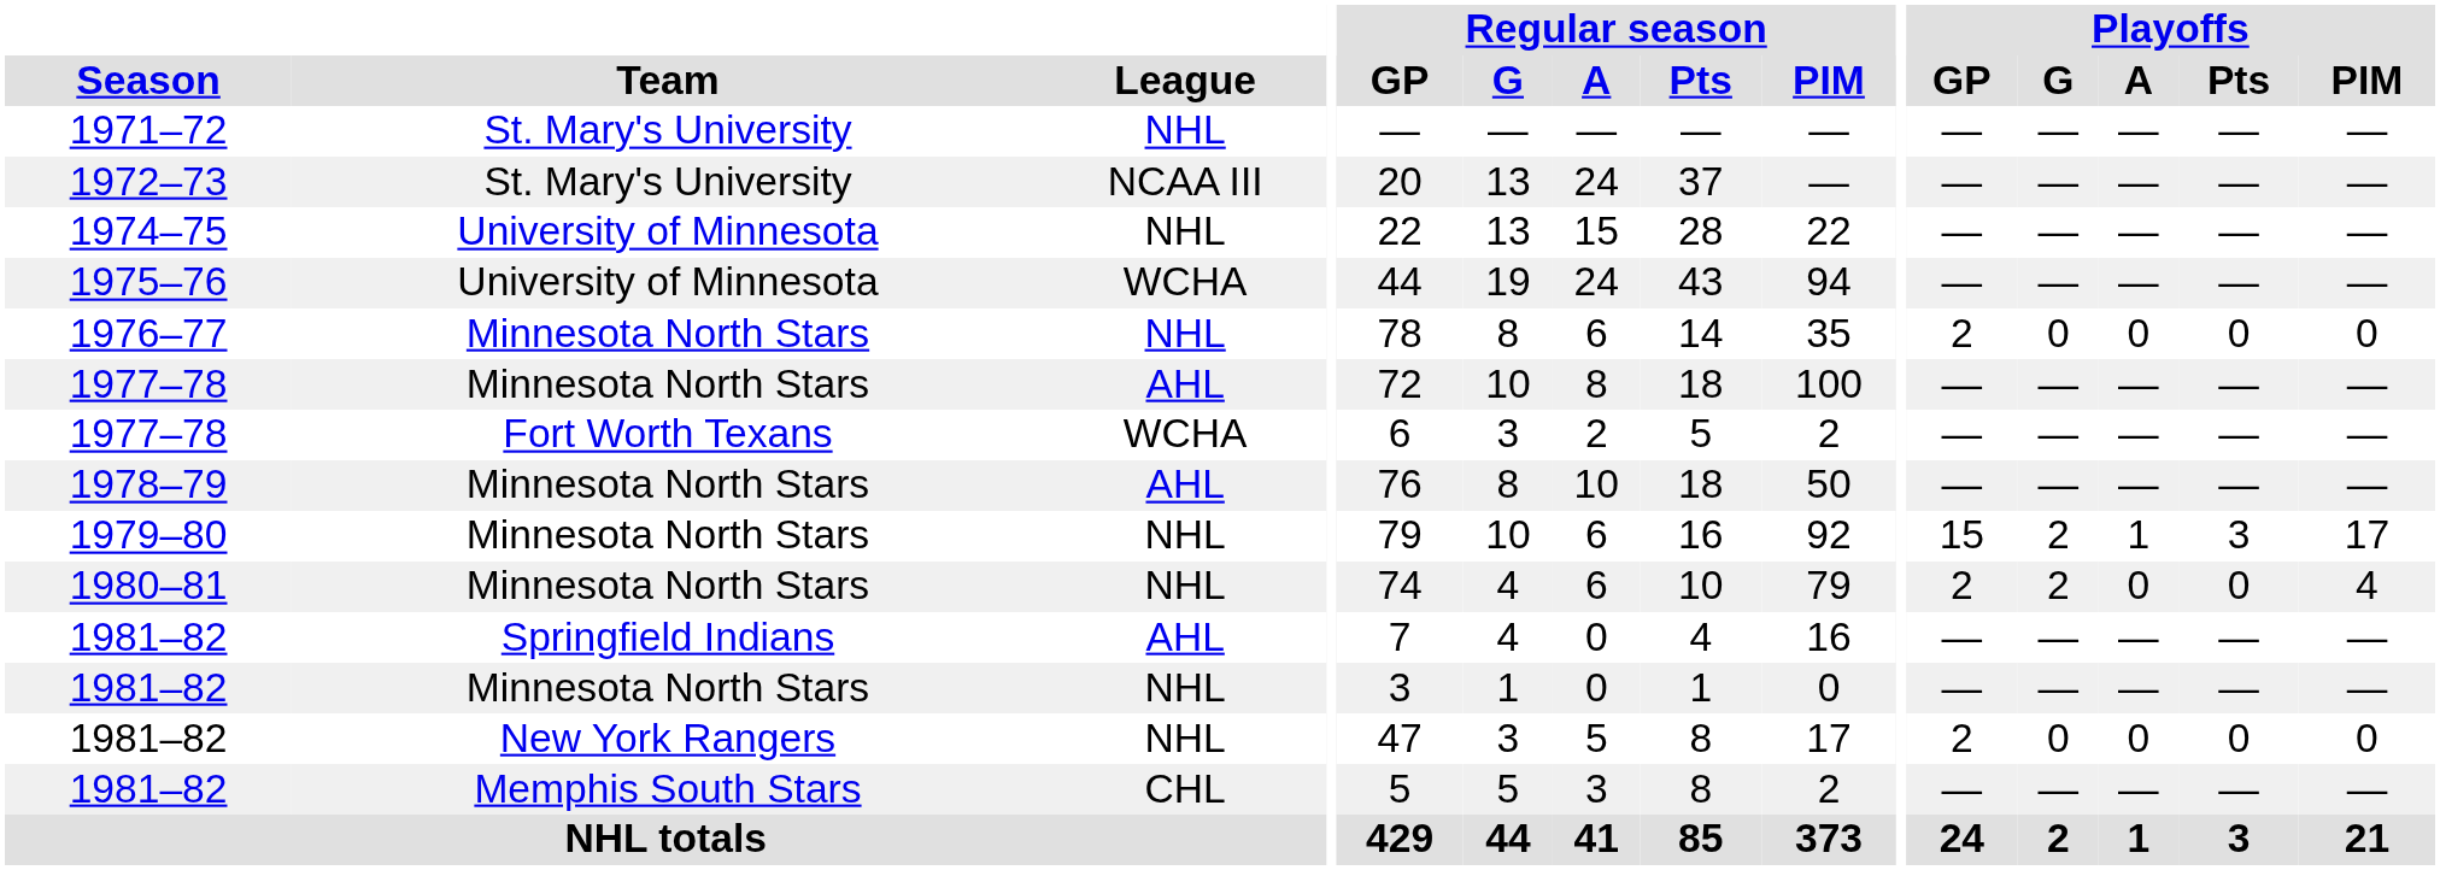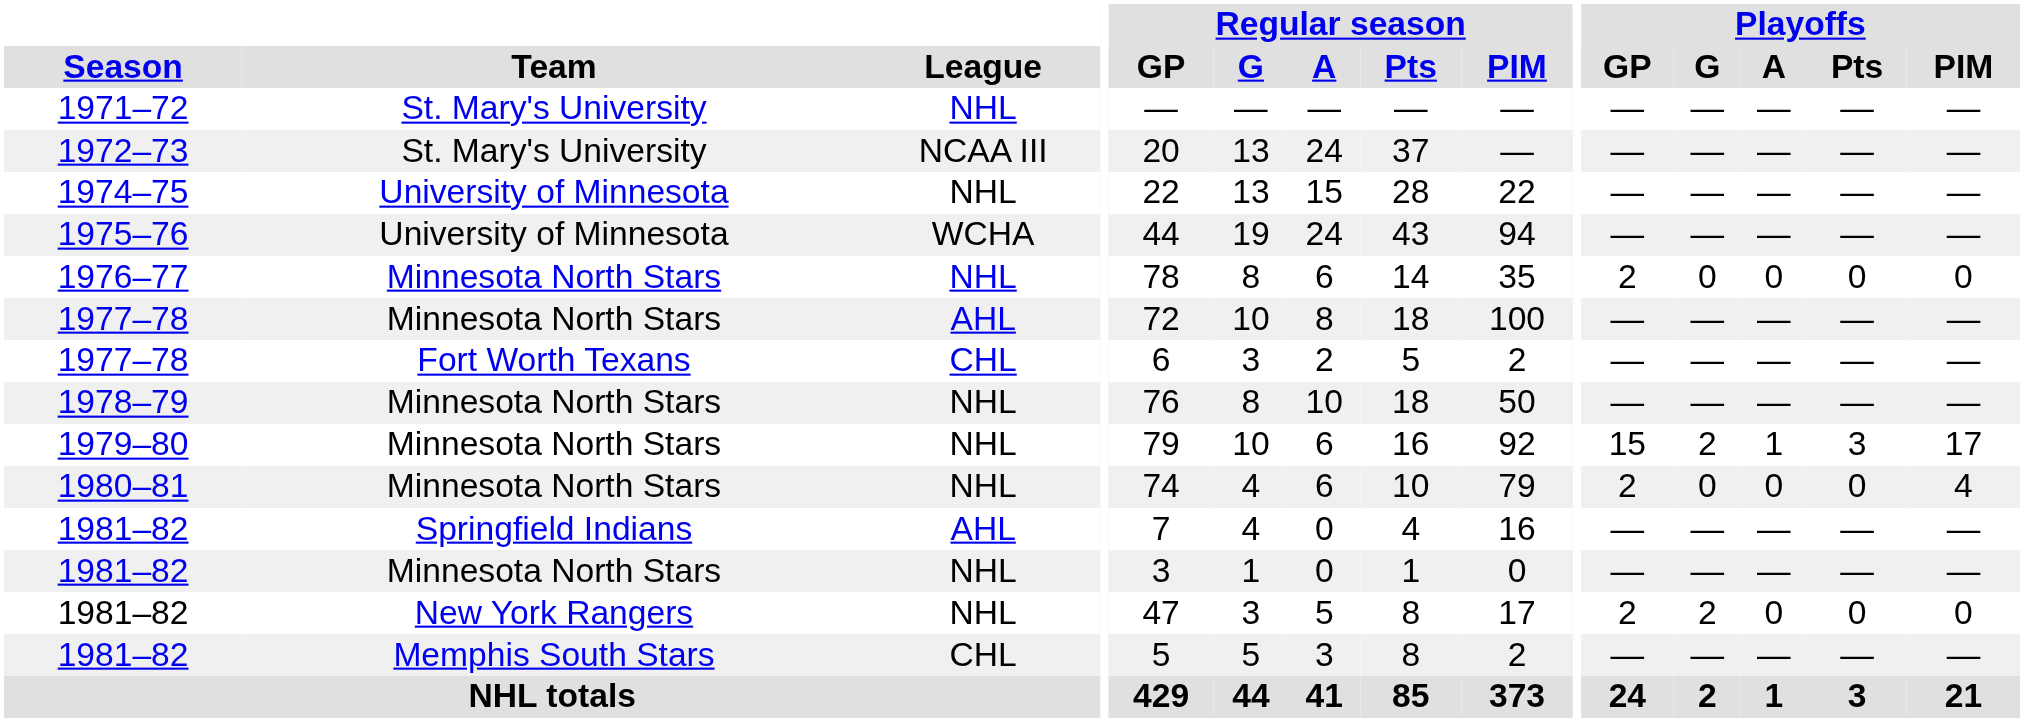 <table border="0" cellpadding="1" cellspacing="0" style="text-align:center; width:60em">
 <tr bgcolor="#e0e0e0">
 <th colspan="3" bgcolor="#ffffff"></th>
 <th rowspan="100" bgcolor="#ffffff"></th>
 <th colspan="5"><a href='#'>Regular season</a></th>
 <th rowspan="100" bgcolor="#ffffff"></th>
 <th colspan="5"><a href='#'>Playoffs</a></th>
 </tr>
 <tr bgcolor="#e0e0e0">
 <th><a href='#'>Season</a></th>
 <th>Team</th>
 <th>League</th>
 <th>GP</th>
 <th><a href='#'>G</a></th>
 <th><a href='#'>A</a></th>
 <th><a href='#'>Pts</a></th>
 <th><a href='#'>PIM</a></th>
 <th>GP</th>
 <th>G</th>
 <th>A</th>
 <th>Pts</th>
 <th>PIM</th>
 </tr>
 <tr>
 <td><a href='#'>1971–72</a></td>
 <td><a href='#'>St. Mary's University</a></td>
 <td><a href='#'>NHL</a></td>
 <td>—</td>
 <td>—</td>
 <td>—</td>
 <td>—</td>
 <td>—</td>
 <td>—</td>
 <td>—</td>
 <td>—</td>
 <td>—</td>
 <td>—</td>
 </tr>
 <tr bgcolor="#f0f0f0">
 <td><a href='#'>1972–73</a></td>
 <td>St. Mary's University</td>
 <td>NCAA III</td>
 <td>20</td>
 <td>13</td>
 <td>24</td>
 <td>37</td>
 <td>—</td>
 <td>—</td>
 <td>—</td>
 <td>—</td>
 <td>—</td>
 <td>—</td>
 </tr>
 <tr>
 <td><a href='#'>1974–75</a></td>
 <td><a href='#'>University of Minnesota</a></td>
 <td>NHL</td>
 <td>22</td>
 <td>13</td>
 <td>15</td>
 <td>28</td>
 <td>22</td>
 <td>—</td>
 <td>—</td>
 <td>—</td>
 <td>—</td>
 <td>—</td>
 </tr>
 <tr bgcolor="#f0f0f0">
 <td><a href='#'>1975–76</a></td>
 <td>University of Minnesota</td>
 <td>WCHA</td>
 <td>44</td>
 <td>19</td>
 <td>24</td>
 <td>43</td>
 <td>94</td>
 <td>—</td>
 <td>—</td>
 <td>—</td>
 <td>—</td>
 <td>—</td>
 </tr>
 <tr>
 <td><a href='#'>1976–77</a></td>
 <td><a href='#'>Minnesota North Stars</a></td>
 <td><a href='#'>NHL</a></td>
 <td>78</td>
 <td>8</td>
 <td>6</td>
 <td>14</td>
 <td>35</td>
 <td>2</td>
 <td>0</td>
 <td>0</td>
 <td>0</td>
 <td>0</td>
 </tr>
 <tr bgcolor="#f0f0f0">
 <td><a href='#'>1977–78</a></td>
 <td>Minnesota North Stars</td>
 <td><a href='#'>AHL</a></td>
 <td>72</td>
 <td>10</td>
 <td>8</td>
 <td>18</td>
 <td>100</td>
 <td>—</td>
 <td>—</td>
 <td>—</td>
 <td>—</td>
 <td>—</td>
 </tr>
 <tr>
 <td><a href='#'>1977–78</a></td>
 <td><a href='#'>Fort Worth Texans</a></td>
-<td>WCHA</td>
+<td><a href='#'>CHL</a></td>
 <td>6</td>
 <td>3</td>
 <td>2</td>
 <td>5</td>
 <td>2</td>
 <td>—</td>
 <td>—</td>
 <td>—</td>
 <td>—</td>
 <td>—</td>
 </tr>
 <tr bgcolor="#f0f0f0">
 <td><a href='#'>1978–79</a></td>
 <td>Minnesota North Stars</td>
-<td><a href='#'>AHL</a></td>
+<td>NHL</td>
 <td>76</td>
 <td>8</td>
 <td>10</td>
 <td>18</td>
 <td>50</td>
 <td>—</td>
 <td>—</td>
 <td>—</td>
 <td>—</td>
 <td>—</td>
 </tr>
 <tr>
 <td><a href='#'>1979–80</a></td>
 <td>Minnesota North Stars</td>
 <td>NHL</td>
 <td>79</td>
 <td>10</td>
 <td>6</td>
 <td>16</td>
 <td>92</td>
 <td>15</td>
 <td>2</td>
 <td>1</td>
 <td>3</td>
 <td>17</td>
 </tr>
 <tr bgcolor="#f0f0f0">
 <td><a href='#'>1980–81</a></td>
 <td>Minnesota North Stars</td>
 <td>NHL</td>
 <td>74</td>
 <td>4</td>
 <td>6</td>
 <td>10</td>
 <td>79</td>
 <td>2</td>
-<td>2</td>
+<td>0</td>
 <td>0</td>
 <td>0</td>
 <td>4</td>
 </tr>
 <tr>
 <td><a href='#'>1981–82</a></td>
 <td><a href='#'>Springfield Indians</a></td>
 <td><a href='#'>AHL</a></td>
 <td>7</td>
 <td>4</td>
 <td>0</td>
 <td>4</td>
 <td>16</td>
 <td>—</td>
 <td>—</td>
 <td>—</td>
 <td>—</td>
 <td>—</td>
 </tr>
 <tr bgcolor="#f0f0f0">
 <td><a href='#'>1981–82</a></td>
 <td>Minnesota North Stars</td>
 <td>NHL</td>
 <td>3</td>
 <td>1</td>
 <td>0</td>
 <td>1</td>
 <td>0</td>
 <td>—</td>
 <td>—</td>
 <td>—</td>
 <td>—</td>
 <td>—</td>
 </tr>
 <tr>
 <td>1981–82</td>
 <td><a href='#'>New York Rangers</a></td>
 <td>NHL</td>
 <td>47</td>
 <td>3</td>
 <td>5</td>
 <td>8</td>
 <td>17</td>
 <td>2</td>
-<td>0</td>
+<td>2</td>
 <td>0</td>
 <td>0</td>
 <td>0</td>
 </tr>
 <tr bgcolor="#f0f0f0">
 <td><a href='#'>1981–82</a></td>
 <td><a href='#'>Memphis South Stars</a></td>
 <td>CHL</td>
 <td>5</td>
 <td>5</td>
 <td>3</td>
 <td>8</td>
 <td>2</td>
 <td>—</td>
 <td>—</td>
 <td>—</td>
 <td>—</td>
 <td>—</td>
 </tr>
 <tr bgcolor="#e0e0e0">
 <th colspan="3">NHL totals</th>
 <th>429</th>
 <th>44</th>
 <th>41</th>
 <th>85</th>
 <th>373</th>
 <th>24</th>
 <th>2</th>
 <th>1</th>
 <th>3</th>
 <th>21</th>
 </tr>
 </table>
